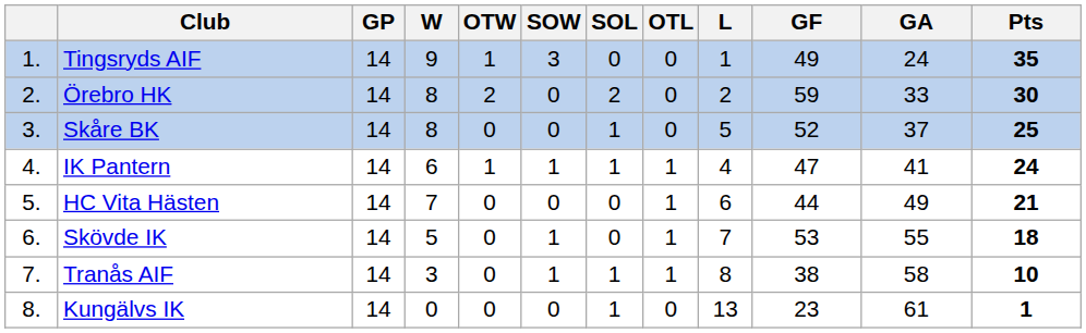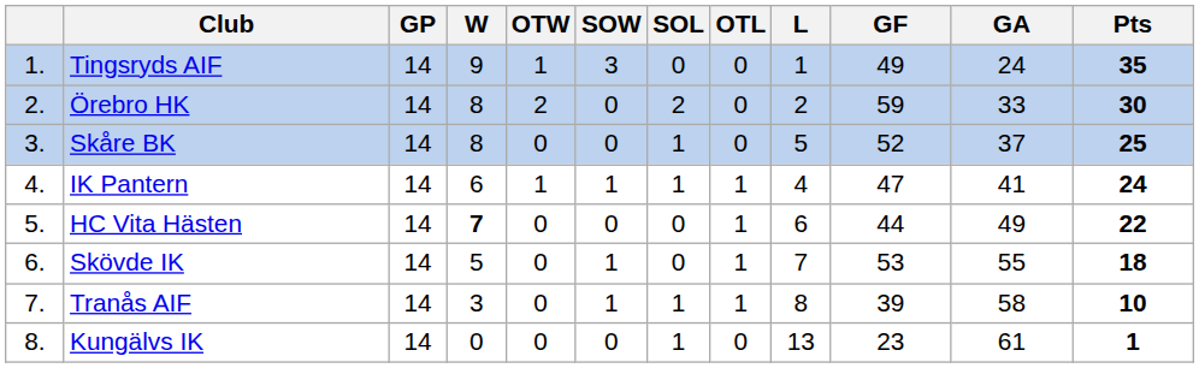 <table class="wikitable">
 <tr>
 <th width="30"></th>
 <th width="200">Club</th>
 <th width="30">GP</th>
 <th width="30">W</th>
 <th width="30">OTW</th>
 <th width="30">SOW</th>
 <th width="30">SOL</th>
 <th width="30">OTL</th>
 <th width="30">L</th>
 <th width="70">GF</th>
 <th width="70">GA</th>
 <th width="70">Pts</th>
 </tr>
 <tr bgcolor="#BCD2EE" align="center">
 <td>1.</td>
 <td align="left"><a href='#'>Tingsryds AIF</a></td>
 <td>14</td>
 <td>9</td>
 <td>1</td>
 <td>3</td>
 <td>0</td>
 <td>0</td>
 <td>1</td>
 <td>49</td>
 <td>24</td>
 <td><strong>35</strong></td>
 </tr>
 <tr bgcolor="#BCD2EE" align="center">
 <td>2.</td>
 <td align="left"><a href='#'>Örebro HK</a></td>
 <td>14</td>
 <td>8</td>
 <td>2</td>
 <td>0</td>
 <td>2</td>
 <td>0</td>
 <td>2</td>
 <td>59</td>
 <td>33</td>
 <td><strong>30</strong></td>
 </tr>
 <tr bgcolor="#BCD2EE" align="center">
 <td>3.</td>
 <td align="left"><a href='#'>Skåre BK</a></td>
 <td>14</td>
 <td>8</td>
 <td>0</td>
 <td>0</td>
 <td>1</td>
 <td>0</td>
 <td>5</td>
 <td>52</td>
 <td>37</td>
 <td><strong>25</strong></td>
 </tr>
 <tr bgcolor="#FFFFFF" align="center">
 <td>4.</td>
 <td align="left"><a href='#'>IK Pantern</a></td>
 <td>14</td>
 <td>6</td>
 <td>1</td>
 <td>1</td>
 <td>1</td>
 <td>1</td>
 <td>4</td>
 <td>47</td>
 <td>41</td>
 <td><strong>24</strong></td>
 </tr>
 <tr bgcolor="#FFFFFF" align="center">
 <td>5.</td>
 <td align="left"><a href='#'>HC Vita Hästen</a></td>
 <td>14</td>
-<td>7</td>
+<td><strong>7</strong></td>
 <td>0</td>
 <td>0</td>
 <td>0</td>
 <td>1</td>
 <td>6</td>
 <td>44</td>
 <td>49</td>
-<td><strong>21</strong></td>
+<td><strong>22</strong></td>
 </tr>
 <tr bgcolor="#FFFFFF" align="center">
 <td>6.</td>
 <td align="left"><a href='#'>Skövde IK</a></td>
 <td>14</td>
 <td>5</td>
 <td>0</td>
 <td>1</td>
 <td>0</td>
 <td>1</td>
 <td>7</td>
 <td>53</td>
 <td>55</td>
 <td><strong>18</strong></td>
 </tr>
 <tr bgcolor="#FFFFFF" align="center">
 <td>7.</td>
 <td align="left"><a href='#'>Tranås AIF</a></td>
 <td>14</td>
 <td>3</td>
 <td>0</td>
 <td>1</td>
 <td>1</td>
 <td>1</td>
 <td>8</td>
-<td>38</td>
+<td>39</td>
 <td>58</td>
 <td><strong>10</strong></td>
 </tr>
 <tr bgcolor="#FFFFFF" align="center">
 <td>8.</td>
 <td align="left"><a href='#'>Kungälvs IK</a></td>
 <td>14</td>
 <td>0</td>
 <td>0</td>
 <td>0</td>
 <td>1</td>
 <td>0</td>
 <td>13</td>
 <td>23</td>
 <td>61</td>
 <td><strong>1</strong></td>
 </tr>
 </table>
